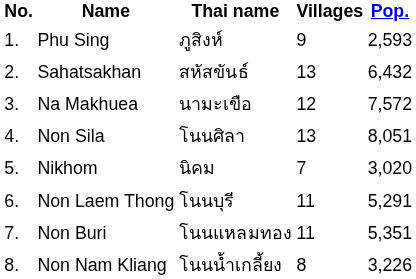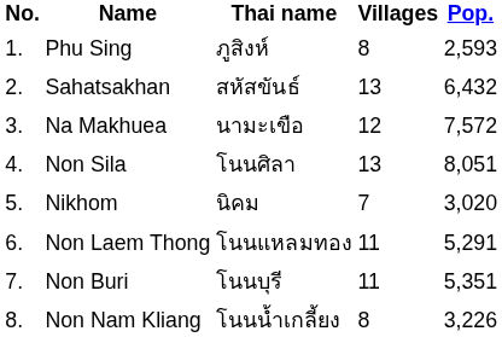 <table>
 <tr>
 <th>No.</th>
 <th>Name</th>
 <th>Thai name</th>
 <th>Villages</th>
 <th><a href='#'>Pop.</a></th>
 </tr>
 <tr>
 <td>1.</td>
 <td>Phu Sing</td>
 <td>ภูสิงห์</td>
-<td>9</td>
+<td>8</td>
 <td>2,593</td>
 <td></td>
 </tr>
 <tr>
 <td>2.</td>
 <td>Sahatsakhan</td>
 <td>สหัสขันธ์</td>
 <td>13</td>
 <td>6,432</td>
 <td></td>
 </tr>
 <tr>
 <td>3.</td>
 <td>Na Makhuea</td>
 <td>นามะเขือ</td>
 <td>12</td>
 <td>7,572</td>
 <td></td>
 </tr>
 <tr>
 <td>4.</td>
 <td>Non Sila</td>
 <td>โนนศิลา</td>
 <td>13</td>
 <td>8,051</td>
 <td></td>
 </tr>
 <tr>
 <td>5.</td>
 <td>Nikhom</td>
 <td>นิคม</td>
 <td>7</td>
 <td>3,020</td>
 <td></td>
 </tr>
 <tr>
 <td>6.</td>
 <td>Non Laem Thong</td>
-<td>โนนบุรี</td>
+<td>โนนแหลมทอง</td>
 <td>11</td>
 <td>5,291</td>
 <td></td>
 </tr>
 <tr>
 <td>7.</td>
 <td>Non Buri</td>
-<td>โนนแหลมทอง</td>
+<td>โนนบุรี</td>
 <td>11</td>
 <td>5,351</td>
 <td></td>
 </tr>
 <tr>
 <td>8.</td>
 <td>Non Nam Kliang</td>
 <td>โนนน้ำเกลี้ยง</td>
 <td>8</td>
 <td>3,226</td>
 <td></td>
 </tr>
 </table>
